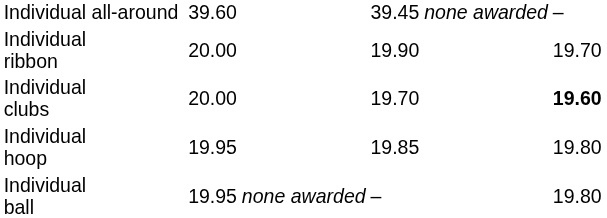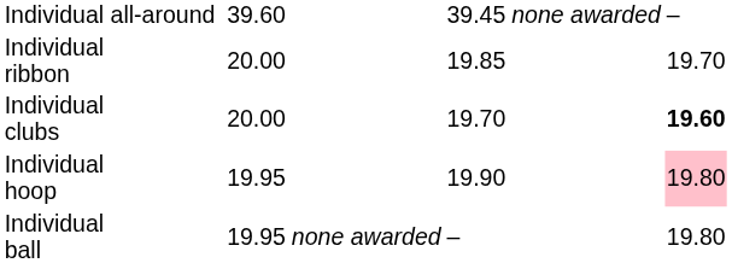 <table>
 <tr>
 <td>Individual all-around</td>
 <td></td>
 <td>39.60</td>
 <td><br> </td>
 <td>39.45</td>
 <td><em>none awarded</em></td>
 <td>–</td>
 </tr>
 <tr>
 <td>Individual<br>ribbon</td>
 <td></td>
 <td>20.00</td>
 <td></td>
-<td>19.90</td>
+<td>19.85</td>
 <td><br></td>
 <td>19.70</td>
 </tr>
 <tr>
 <td>Individual<br>clubs</td>
 <td></td>
 <td>20.00</td>
 <td></td>
 <td>19.70</td>
 <td></td>
 <td><strong>19.60</strong></td>
 </tr>
 <tr>
 <td>Individual<br>hoop</td>
 <td></td>
 <td>19.95</td>
 <td></td>
-<td>19.85</td>
+<td>19.90</td>
 <td></td>
-<td>19.80</td>
+<td style="background: pink;">19.80</td>
 </tr>
 <tr>
 <td>Individual<br>ball</td>
 <td><br> </td>
 <td>19.95</td>
 <td><em>none awarded</em></td>
 <td>–</td>
 <td> <br> </td>
 <td>19.80</td>
 </tr>
 </table>
